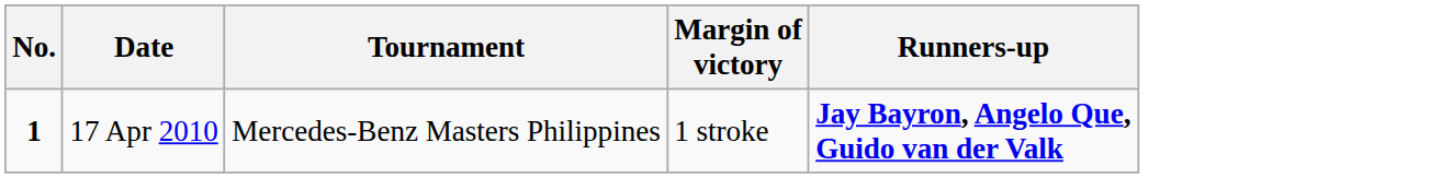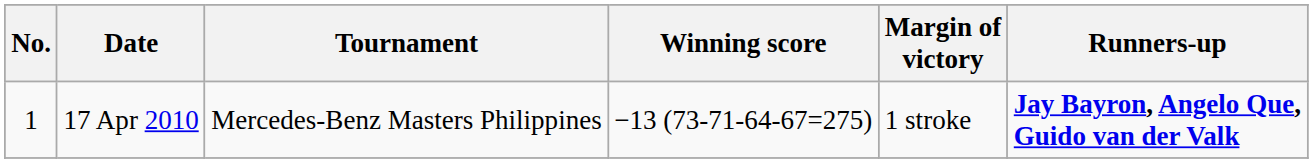 <table class="wikitable" style="font-size:95%;">
 <tr>
 <th>No.</th>
 <th>Date</th>
 <th>Tournament</th>
+<th>Winning score</th>
 <th>Margin of<br> victory</th>
 <th>Runners-up</th>
 </tr>
 <tr>
-<td align=center><strong>1</strong></td>
+<td align=center>1</td>
 <td align=right>17 Apr <a href='#'>2010</a></td>
 <td>Mercedes-Benz Masters Philippines</td>
+<td>−13 (73-71-64-67=275)</td>
 <td>1 stroke</td>
 <td><strong> <a href='#'>Jay Bayron</a>,  <a href='#'>Angelo Que</a>,<br> <a href='#'>Guido van der Valk</a></strong></td>
 </tr>
 </table>
